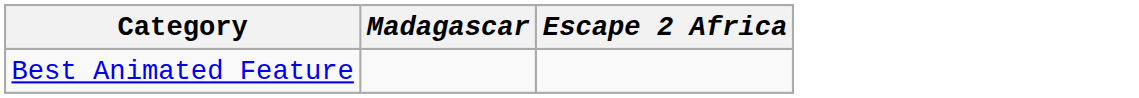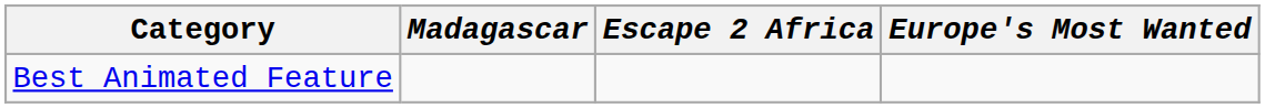 <table class="wikitable">
 <tr>
 <th>Category</th>
 <th><em>Madagascar</em></th>
 <th><em>Escape 2 Africa</em></th>
+<th><em>Europe's Most Wanted</em></th>
 </tr>
 <tr>
 <td><a href='#'>Best Animated Feature</a></td>
 <td></td>
 <td></td>
+<td></td>
 </tr>
 </table>
